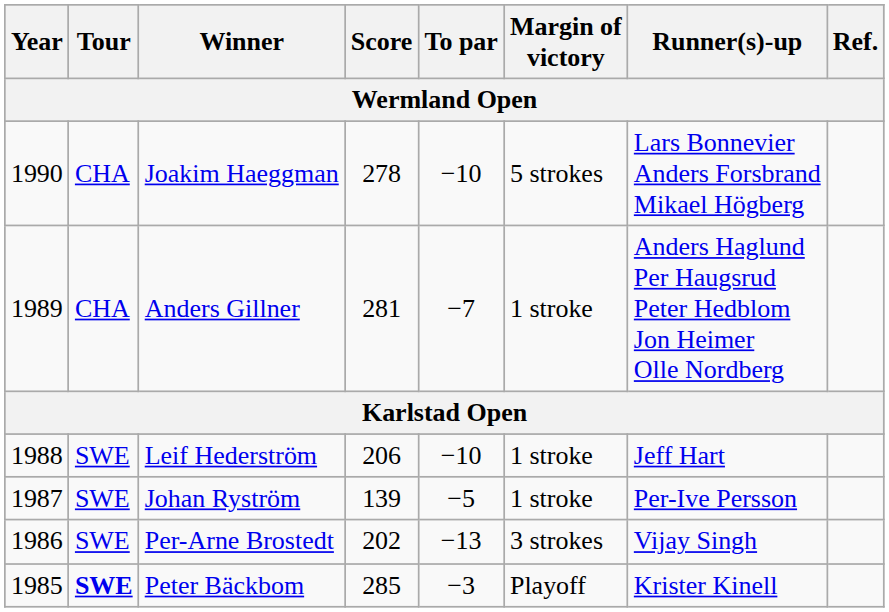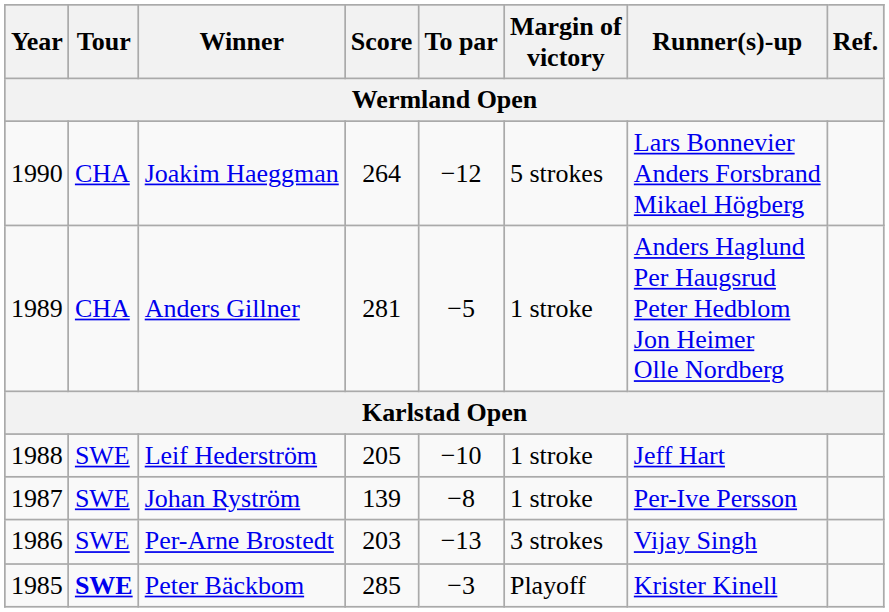 <table class="wikitable" style="font-size:95%">
 <tr>
 <th>Year</th>
 <th>Tour</th>
 <th>Winner</th>
 <th>Score</th>
 <th>To par</th>
 <th>Margin of<br>victory</th>
 <th>Runner(s)-up</th>
 <th>Ref.</th>
 </tr>
 <tr>
 <th colspan="8">Wermland Open</th>
 </tr>
 <tr>
 <td>1990</td>
 <td><a href='#'>CHA</a></td>
 <td> <a href='#'>Joakim Haeggman</a></td>
-<td align=center>278</td>
-<td align=center>−10</td>
+<td align=center>264</td>
+<td align=center>−12</td>
 <td>5 strokes</td>
 <td> <a href='#'>Lars Bonnevier</a><br> <a href='#'>Anders Forsbrand</a><br> <a href='#'>Mikael Högberg</a></td>
 <td></td>
 </tr>
 <tr>
 <td>1989</td>
 <td><a href='#'>CHA</a></td>
 <td> <a href='#'>Anders Gillner</a></td>
 <td align=center>281</td>
-<td align=center>−7</td>
+<td align=center>−5</td>
 <td>1 stroke</td>
 <td> <a href='#'>Anders Haglund</a><br> <a href='#'>Per Haugsrud</a><br> <a href='#'>Peter Hedblom</a><br> <a href='#'>Jon Heimer</a><br> <a href='#'>Olle Nordberg</a></td>
 <td></td>
 </tr>
 <tr>
 <th colspan="8">Karlstad Open</th>
 </tr>
 <tr>
 <td>1988</td>
 <td><a href='#'>SWE</a></td>
 <td> <a href='#'>Leif Hederström</a></td>
-<td align=center>206</td>
+<td align=center>205</td>
 <td align=center>−10</td>
 <td>1 stroke</td>
 <td> <a href='#'>Jeff Hart</a></td>
 <td></td>
 </tr>
 <tr>
 <td>1987</td>
 <td><a href='#'>SWE</a></td>
 <td> <a href='#'>Johan Ryström</a></td>
 <td align=center>139</td>
-<td align=center>−5</td>
+<td align=center>−8</td>
 <td>1 stroke</td>
 <td> <a href='#'>Per-Ive Persson</a></td>
 <td></td>
 </tr>
 <tr>
 <td>1986</td>
 <td><a href='#'>SWE</a></td>
 <td> <a href='#'>Per-Arne Brostedt</a></td>
-<td align=center>202</td>
+<td align=center>203</td>
 <td align=center>−13</td>
 <td>3 strokes</td>
 <td> <a href='#'>Vijay Singh</a></td>
 <td></td>
 </tr>
 <tr>
 <td>1985</td>
 <td><strong><a href='#'>SWE</a></strong></td>
 <td> <a href='#'>Peter Bäckbom</a></td>
 <td align=center>285</td>
 <td align=center>−3</td>
 <td>Playoff</td>
 <td> <a href='#'>Krister Kinell</a></td>
 <td></td>
 </tr>
 </table>
